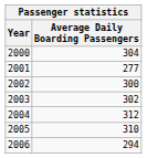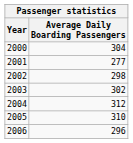 <table class="wikitable" style="margin: 1em 0.2em; text-align: center; font-size: 85%;">
 <tr style="background: #ddd;">
 <th colspan="2">Passenger statistics</th>
 </tr>
 <tr>
 <th>Year</th>
 <th>Average Daily <br> Boarding Passengers</th>
 </tr>
 <tr>
 <td>2000</td>
 <td style="text-align:right;">304</td>
 </tr>
 <tr>
 <td>2001</td>
 <td style="text-align:right;">277</td>
 </tr>
 <tr>
 <td>2002</td>
-<td style="text-align:right;">300</td>
+<td style="text-align:right;">298</td>
 </tr>
 <tr>
 <td>2003</td>
 <td style="text-align:right;">302</td>
 </tr>
 <tr>
 <td>2004</td>
 <td style="text-align:right;">312</td>
 </tr>
 <tr>
 <td>2005</td>
 <td style="text-align:right;">310</td>
 </tr>
 <tr>
 <td>2006</td>
-<td style="text-align:right;">294</td>
+<td style="text-align:right;">296</td>
 </tr>
 </table>
